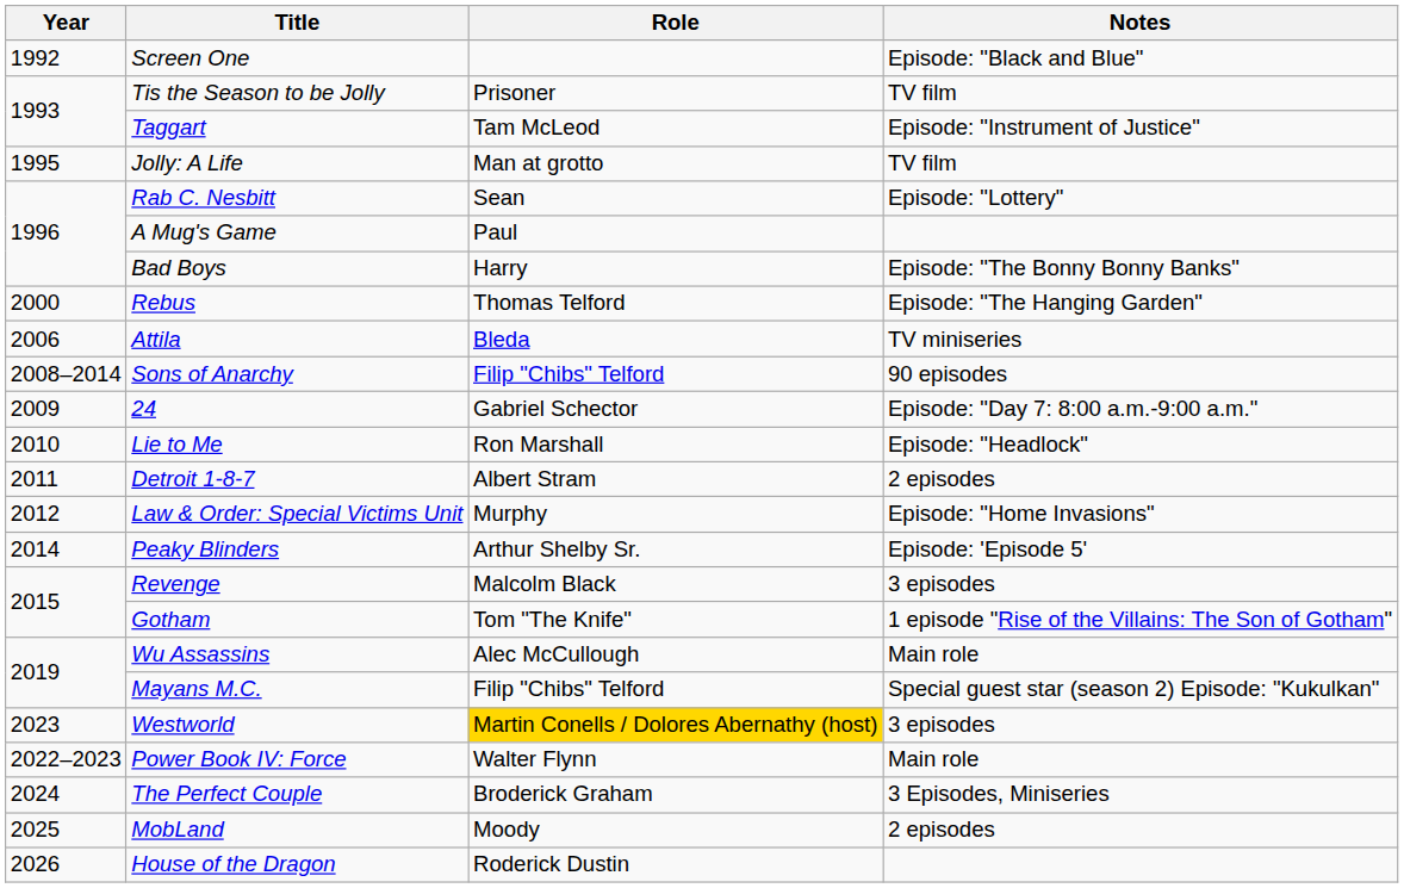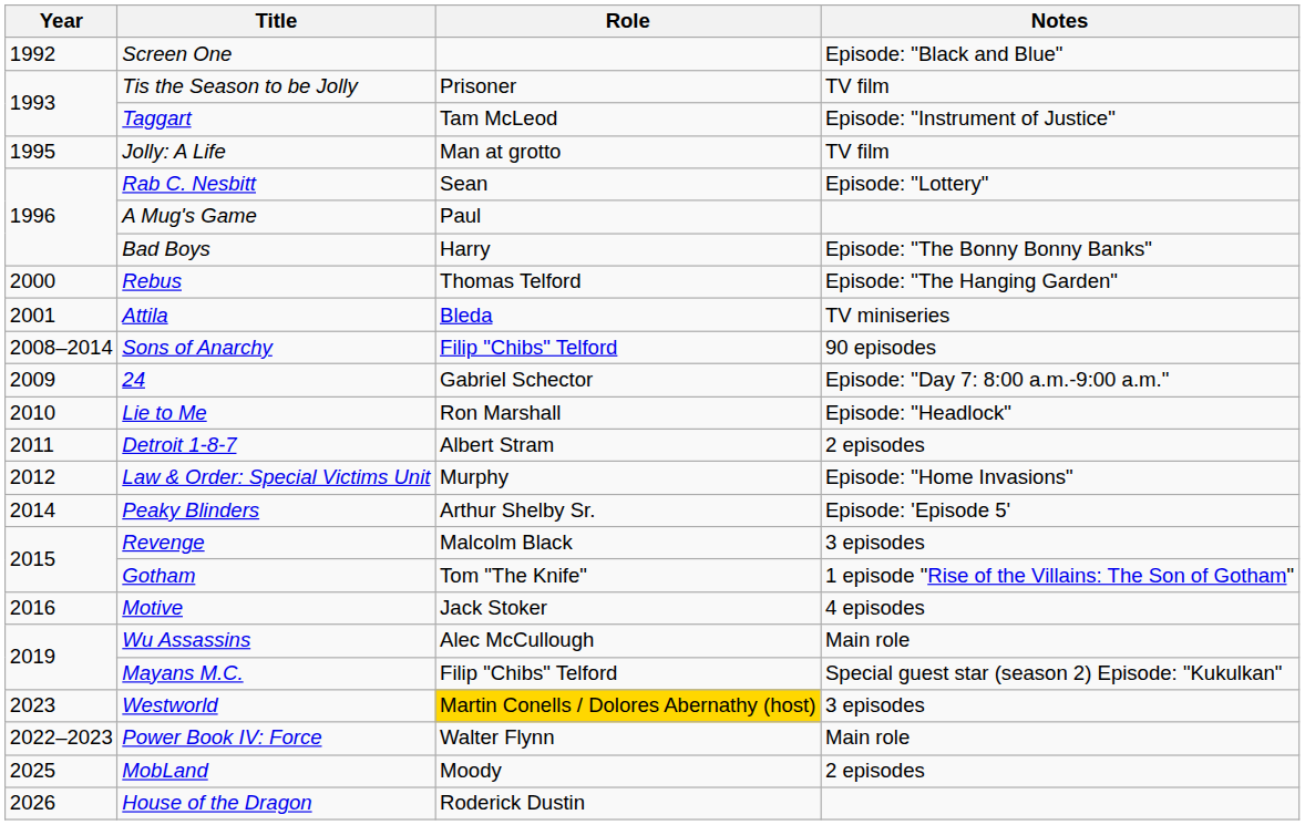 <table class="wikitable sortable">
 <tr>
 <th>Year</th>
 <th>Title</th>
 <th>Role</th>
 <th>Notes</th>
 </tr>
 <tr>
 <td>1992</td>
 <td><em>Screen One</em></td>
 <td></td>
 <td>Episode: "Black and Blue"</td>
 </tr>
 <tr>
 <td rowspan=2>1993</td>
 <td><em>Tis the Season to be Jolly</em></td>
 <td>Prisoner</td>
 <td>TV film</td>
 </tr>
 <tr>
 <td><em><a href='#'>Taggart</a></em></td>
 <td>Tam McLeod</td>
 <td>Episode: "Instrument of Justice"</td>
 </tr>
 <tr>
 <td>1995</td>
 <td><em>Jolly: A Life</em></td>
 <td>Man at grotto</td>
 <td>TV film</td>
 </tr>
 <tr>
 <td rowspan=3>1996</td>
 <td><em><a href='#'>Rab C. Nesbitt</a></em></td>
 <td>Sean</td>
 <td>Episode: "Lottery"</td>
 </tr>
 <tr>
 <td><em>A Mug's Game</em></td>
 <td>Paul</td>
 <td></td>
 </tr>
 <tr>
 <td><em>Bad Boys</em></td>
 <td>Harry</td>
 <td>Episode: "The Bonny Bonny Banks"</td>
 </tr>
 <tr>
 <td>2000</td>
 <td><em><a href='#'>Rebus</a></em></td>
 <td>Thomas Telford</td>
 <td>Episode: "The Hanging Garden"</td>
 </tr>
 <tr>
-<td>2006</td>
+<td>2001</td>
 <td><em><a href='#'>Attila</a></em></td>
 <td><a href='#'>Bleda</a></td>
 <td>TV miniseries</td>
 </tr>
 <tr>
 <td>2008–2014</td>
 <td><em><a href='#'>Sons of Anarchy</a></em></td>
 <td><a href='#'>Filip "Chibs" Telford</a></td>
 <td>90 episodes</td>
 </tr>
 <tr>
 <td>2009</td>
 <td><em><a href='#'>24</a></em></td>
 <td>Gabriel Schector</td>
 <td>Episode: "Day 7: 8:00 a.m.-9:00 a.m."</td>
 </tr>
 <tr>
 <td>2010</td>
 <td><em><a href='#'>Lie to Me</a></em></td>
 <td>Ron Marshall</td>
 <td>Episode: "Headlock"</td>
 </tr>
 <tr>
 <td>2011</td>
 <td><em><a href='#'>Detroit 1-8-7</a></em></td>
 <td>Albert Stram</td>
 <td>2 episodes</td>
 </tr>
 <tr>
 <td>2012</td>
 <td><em><a href='#'>Law & Order: Special Victims Unit</a></em></td>
 <td>Murphy</td>
 <td>Episode: "Home Invasions"</td>
 </tr>
 <tr>
 <td>2014</td>
 <td><em><a href='#'>Peaky Blinders</a></em></td>
 <td>Arthur Shelby Sr.</td>
 <td>Episode: 'Episode 5'</td>
 </tr>
 <tr>
 <td rowspan=2>2015</td>
 <td><em><a href='#'>Revenge</a></em></td>
 <td>Malcolm Black</td>
 <td>3 episodes</td>
 </tr>
 <tr>
 <td><em><a href='#'>Gotham</a></em></td>
 <td>Tom "The Knife"</td>
 <td>1 episode "<a href='#'>Rise of the Villains: The Son of Gotham</a>"</td>
 </tr>
 <tr>
+<td>2016</td>
+<td><em><a href='#'>Motive</a></em></td>
+<td>Jack Stoker</td>
+<td>4 episodes</td>
+</tr>
+<tr>
 <td rowspan=2>2019</td>
 <td><em><a href='#'>Wu Assassins</a></em></td>
 <td>Alec McCullough</td>
 <td>Main role</td>
 </tr>
 <tr>
 <td><em><a href='#'>Mayans M.C.</a></em></td>
 <td>Filip "Chibs" Telford</td>
 <td>Special guest star (season 2) Episode: "Kukulkan"</td>
 </tr>
 <tr>
 <td>2023</td>
 <td><em><a href='#'>Westworld</a></em></td>
 <td style="background: gold;">Martin Conells / Dolores Abernathy (host)</td>
 <td>3 episodes</td>
 </tr>
 <tr>
 <td>2022–2023</td>
 <td><em><a href='#'>Power Book IV: Force</a></em></td>
 <td>Walter Flynn</td>
 <td>Main role</td>
 </tr>
 <tr>
-<td>2024</td>
-<td><em><a href='#'>The Perfect Couple</a></em></td>
-<td>Broderick Graham</td>
-<td>3 Episodes, Miniseries</td>
-</tr>
-<tr>
 <td>2025</td>
 <td><em><a href='#'>MobLand</a></em></td>
 <td>Moody</td>
 <td>2 episodes</td>
 </tr>
 <tr>
 <td>2026</td>
 <td><em><a href='#'>House of the Dragon</a></em></td>
 <td>Roderick Dustin</td>
 <td></td>
 </tr>
 </table>
